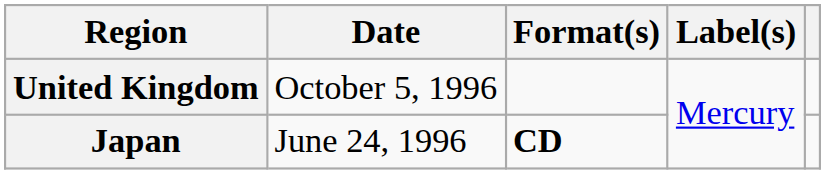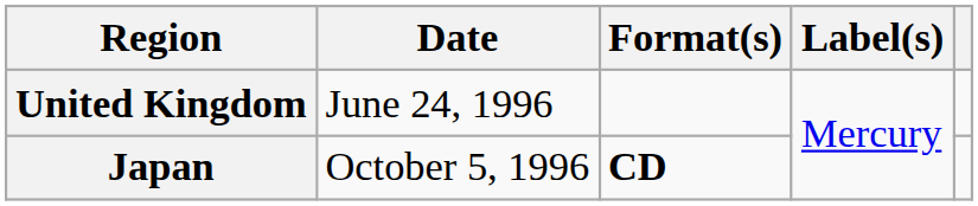 <table class="wikitable plainrowheaders">
 <tr>
 <th scope="col">Region</th>
 <th scope="col">Date</th>
 <th scope="col">Format(s)</th>
 <th scope="col">Label(s)</th>
 <th scope="col"></th>
 </tr>
 <tr>
 <th scope="row">United Kingdom</th>
-<td>October 5, 1996</td>
+<td>June 24, 1996</td>
 <td></td>
 <td rowspan="2"><a href='#'>Mercury</a></td>
 <td align="center"></td>
 </tr>
 <tr>
 <th scope="row">Japan</th>
-<td>June 24, 1996</td>
+<td>October 5, 1996</td>
 <td><strong>CD</strong></td>
 <td align="center"></td>
 </tr>
 </table>
